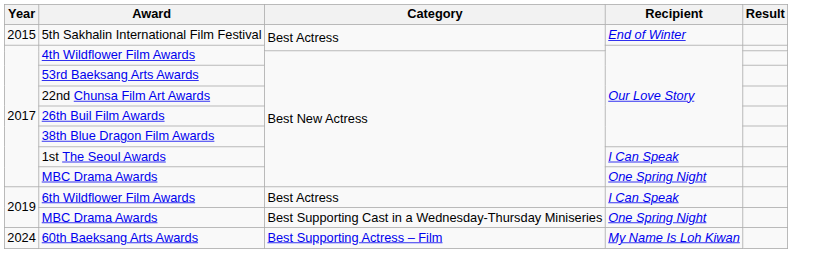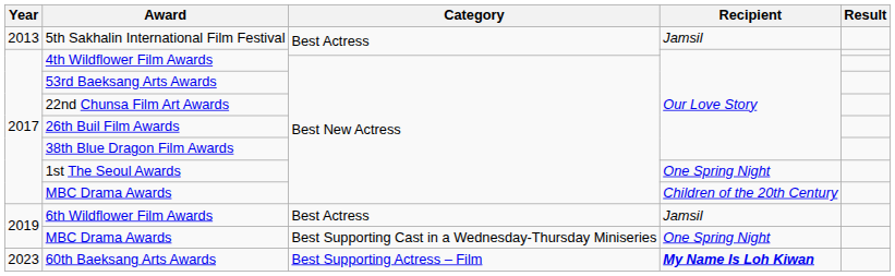 <table class="wikitable sortable">
 <tr>
 <th>Year</th>
 <th>Award</th>
 <th>Category</th>
 <th>Recipient</th>
 <th>Result</th>
 </tr>
 <tr>
-<td>2015</td>
+<td>2013</td>
 <td>5th Sakhalin International Film Festival</td>
 <td rowspan="2">Best Actress</td>
-<td><em><a href='#'>End of Winter</a></em></td>
+<td><em>Jamsil</em></td>
 <td></td>
 </tr>
 <tr>
 <td rowspan="8">2017</td>
 <td rowspan="2"><a href='#'>4th Wildflower Film Awards</a></td>
 <td rowspan="6"><em><a href='#'>Our Love Story</a></em></td>
 <td></td>
 </tr>
 <tr>
 <td rowspan="7">Best New Actress</td>
 <td></td>
 </tr>
 <tr>
 <td><a href='#'>53rd Baeksang Arts Awards</a></td>
 <td></td>
 </tr>
 <tr>
 <td>22nd <a href='#'>Chunsa Film Art Awards</a></td>
 <td></td>
 </tr>
 <tr>
 <td><a href='#'>26th Buil Film Awards</a></td>
 <td></td>
 </tr>
 <tr>
 <td><a href='#'>38th Blue Dragon Film Awards</a></td>
 <td></td>
 </tr>
 <tr>
 <td>1st <a href='#'>The Seoul Awards</a></td>
-<td><em><a href='#'>I Can Speak</a></em></td>
+<td><em><a href='#'>One Spring Night</a></em></td>
 <td></td>
 </tr>
 <tr>
 <td><a href='#'>MBC Drama Awards</a></td>
-<td><em><a href='#'>One Spring Night</a></em></td>
+<td><em><a href='#'>Children of the 20th Century</a></em></td>
 <td></td>
 </tr>
 <tr>
 <td rowspan="2">2019</td>
 <td><a href='#'>6th Wildflower Film Awards</a></td>
 <td>Best Actress</td>
-<td><em><a href='#'>I Can Speak</a></em></td>
+<td><em>Jamsil</em></td>
 <td></td>
 </tr>
 <tr>
 <td><a href='#'>MBC Drama Awards</a></td>
 <td>Best Supporting Cast in a Wednesday-Thursday Miniseries</td>
 <td><em><a href='#'>One Spring Night</a></em></td>
 <td></td>
 </tr>
 <tr>
-<td>2024</td>
+<td>2023</td>
 <td><a href='#'>60th Baeksang Arts Awards</a></td>
 <td><a href='#'>Best Supporting Actress – Film</a></td>
-<td><em><a href='#'>My Name Is Loh Kiwan</a></em></td>
+<td><strong><em><a href='#'>My Name Is Loh Kiwan</a></em></strong></td>
 <td></td>
 </tr>
 </table>
